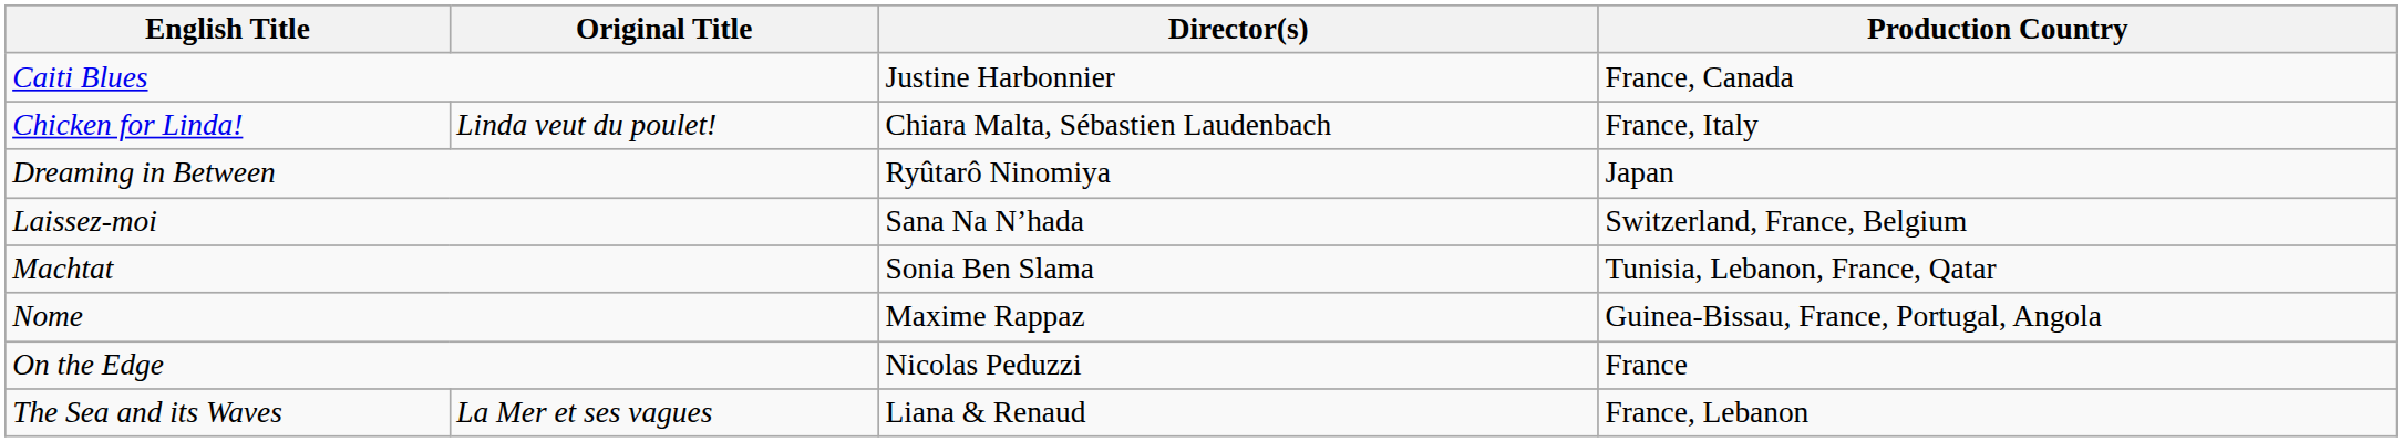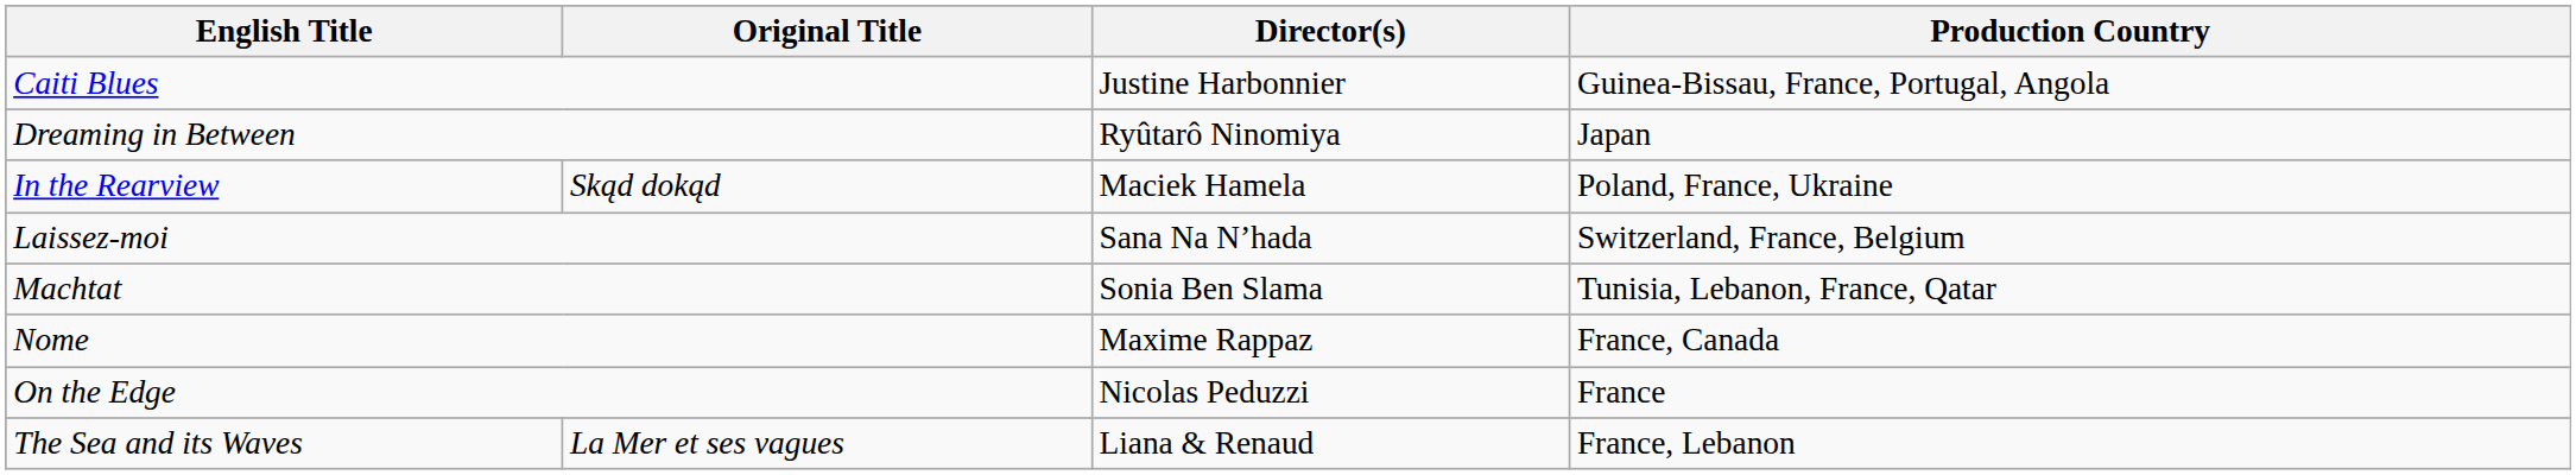 <table class="wikitable" style="width:100%; margin-bottom:2px" cellpadding="5">
 <tr>
 <th scope="col">English Title</th>
 <th scope="col">Original Title</th>
 <th scope="col">Director(s)</th>
 <th scope="col">Production Country</th>
 </tr>
 <tr>
 <td colspan=2><em><a href='#'>Caiti Blues</a></em></td>
 <td>Justine Harbonnier</td>
-<td>France, Canada</td>
-</tr>
-<tr>
-<td><em><a href='#'>Chicken for Linda!</a></em></td>
-<td><em>Linda veut du poulet!</em></td>
-<td>Chiara Malta, Sébastien Laudenbach</td>
-<td>France, Italy</td>
+<td>Guinea-Bissau, France, Portugal, Angola</td>
 </tr>
 <tr>
 <td colspan=2><em>Dreaming in Between</em></td>
 <td>Ryûtarô Ninomiya</td>
 <td>Japan</td>
+</tr>
+<tr>
+<td><em><a href='#'>In the Rearview</a></em></td>
+<td><em>Skąd dokąd</em></td>
+<td>Maciek Hamela</td>
+<td>Poland, France, Ukraine</td>
 </tr>
 <tr>
 <td colspan=2><em>Laissez-moi</em></td>
 <td>Sana Na N’hada</td>
 <td>Switzerland, France, Belgium</td>
 </tr>
 <tr>
 <td colspan=2><em>Machtat</em></td>
 <td>Sonia Ben Slama</td>
 <td>Tunisia, Lebanon, France, Qatar</td>
 </tr>
 <tr>
 <td colspan=2><em>Nome</em></td>
 <td>Maxime Rappaz</td>
-<td>Guinea-Bissau, France, Portugal, Angola</td>
+<td>France, Canada</td>
 </tr>
 <tr>
 <td colspan=2><em>On the Edge</em></td>
 <td>Nicolas Peduzzi</td>
 <td>France</td>
 </tr>
 <tr>
 <td><em>The Sea and its Waves</em></td>
 <td><em>La Mer et ses vagues</em></td>
 <td>Liana & Renaud</td>
 <td>France, Lebanon</td>
 </tr>
 </table>
